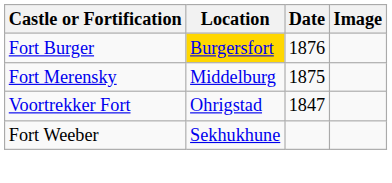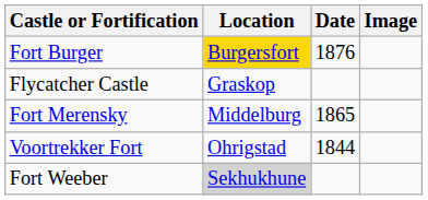 <table class="wikitable">
 <tr>
 <th>Castle or Fortification</th>
 <th>Location</th>
 <th>Date</th>
 <th>Image</th>
 </tr>
 <tr>
 <td><a href='#'>Fort Burger</a></td>
 <td style="background: gold;"><a href='#'>Burgersfort</a></td>
 <td>1876</td>
 <td></td>
 </tr>
 <tr>
+<td>Flycatcher Castle</td>
+<td><a href='#'>Graskop</a></td>
+<td></td>
+<td></td>
+</tr>
+<tr>
 <td><a href='#'>Fort Merensky</a></td>
 <td><a href='#'>Middelburg</a></td>
-<td>1875</td>
+<td>1865</td>
 <td></td>
 </tr>
 <tr>
 <td><a href='#'>Voortrekker Fort</a></td>
 <td><a href='#'>Ohrigstad</a></td>
-<td>1847</td>
+<td>1844</td>
 <td></td>
 </tr>
 <tr>
 <td>Fort Weeber</td>
-<td><a href='#'>Sekhukhune</a></td>
+<td style="background: lightgrey;"><a href='#'>Sekhukhune</a></td>
 <td></td>
 <td></td>
 </tr>
 </table>
